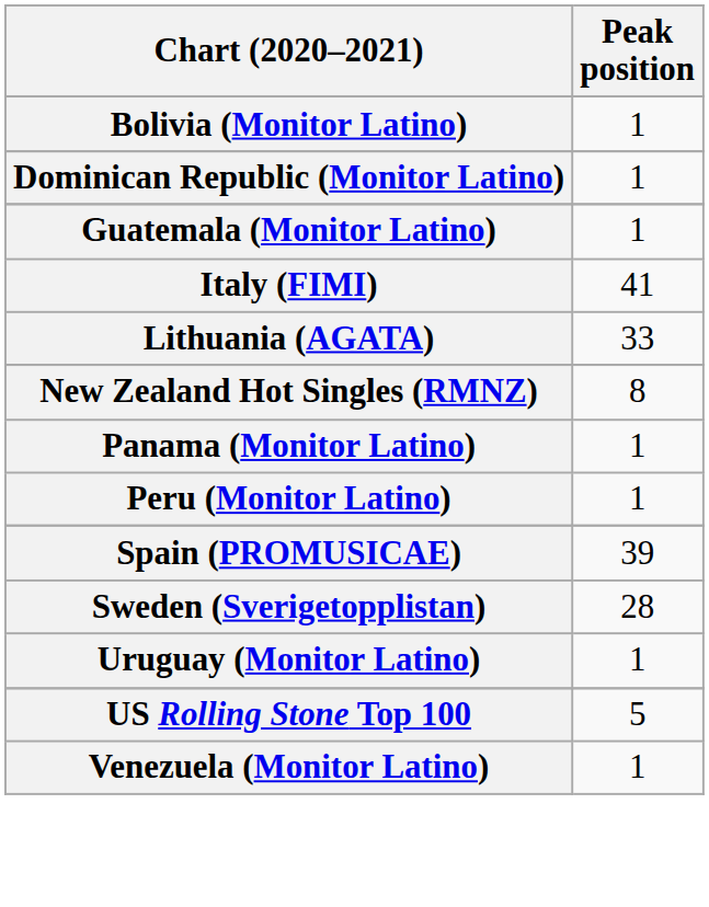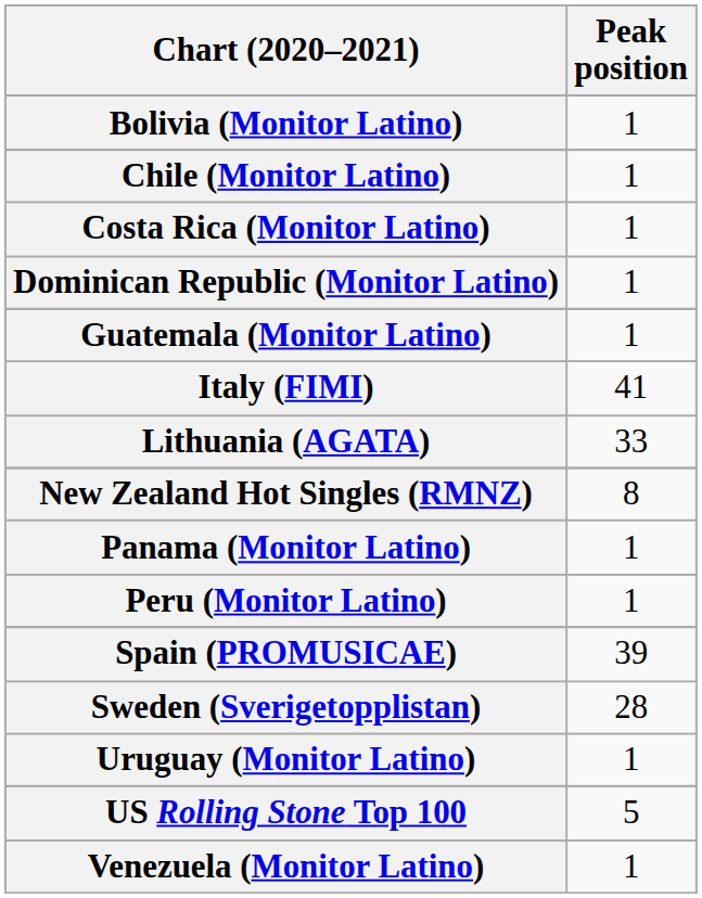 <table class="wikitable sortable plainrowheaders" style="text-align:center">
 <tr>
 <th scope="col">Chart (2020–2021)</th>
 <th scope="col">Peak<br>position</th>
 </tr>
 <tr>
 </tr>
 <tr>
 </tr>
 <tr>
 </tr>
 <tr>
 <th scope="row">Bolivia (<a href='#'>Monitor Latino</a>)</th>
 <td>1</td>
 </tr>
 <tr>
 </tr>
 <tr>
 </tr>
 <tr>
+</tr>
+<tr>
+<th scope="row">Chile (<a href='#'>Monitor Latino</a>)</th>
+<td>1</td>
+</tr>
+<tr>
+<th scope="row">Costa Rica (<a href='#'>Monitor Latino</a>)</th>
+<td>1</td>
 </tr>
 <tr>
 <th scope="row">Dominican Republic (<a href='#'>Monitor Latino</a>)</th>
 <td>1</td>
 </tr>
 <tr>
 </tr>
 <tr>
 <th scope="row">Guatemala (<a href='#'>Monitor Latino</a>)</th>
 <td>1</td>
 </tr>
 <tr>
 <th scope="row">Italy (<a href='#'>FIMI</a>)</th>
 <td>41</td>
 </tr>
 <tr>
 <th scope="row">Lithuania (<a href='#'>AGATA</a>)</th>
 <td>33</td>
 </tr>
 <tr>
 </tr>
 <tr>
 </tr>
 <tr>
 <th scope="row">New Zealand Hot Singles (<a href='#'>RMNZ</a>)</th>
 <td>8</td>
 </tr>
 <tr>
 <th scope="row">Panama (<a href='#'>Monitor Latino</a>)</th>
 <td>1</td>
 </tr>
 <tr>
 <th scope="row">Peru (<a href='#'>Monitor Latino</a>)</th>
 <td>1</td>
 </tr>
 <tr>
 </tr>
 <tr>
 <th scope="row">Spain (<a href='#'>PROMUSICAE</a>)</th>
 <td>39</td>
 </tr>
 <tr>
 <th scope="row">Sweden (<a href='#'>Sverigetopplistan</a>)</th>
 <td>28</td>
 </tr>
 <tr>
 <th scope="row">Uruguay (<a href='#'>Monitor Latino</a>)</th>
 <td>1</td>
 </tr>
 <tr>
 </tr>
 <tr>
 </tr>
 <tr>
 </tr>
 <tr>
 <th scope="row">US <a href='#'><em>Rolling Stone</em> Top 100</a></th>
 <td>5</td>
 </tr>
 <tr>
 <th scope="row">Venezuela (<a href='#'>Monitor Latino</a>)</th>
 <td>1</td>
 </tr>
 </table>
